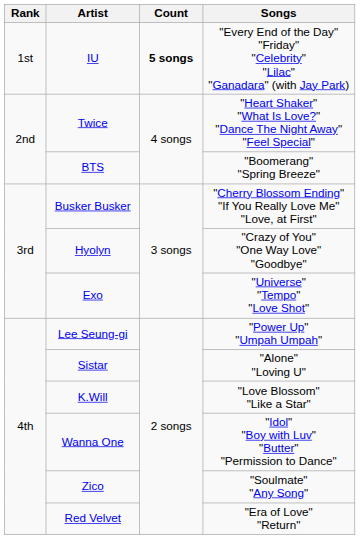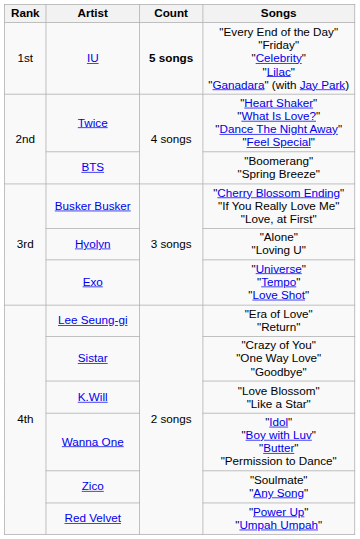 <table class="wikitable" style="text-align: center;">
 <tr>
 <th width="50">Rank</th>
 <th width="120">Artist</th>
 <th width="80">Count</th>
 <th width="200">Songs</th>
 </tr>
 <tr>
 <td>1st</td>
 <td><a href='#'>IU</a></td>
 <td><strong>5 songs</strong></td>
 <td>"Every End of the Day"<br>"Friday"<br>"<a href='#'>Celebrity</a>"<br>"<a href='#'>Lilac</a>"<br>"<a href='#'>Ganadara</a>" (with <a href='#'>Jay Park</a>)</td>
 </tr>
 <tr>
 <td rowspan="2">2nd</td>
 <td><a href='#'>Twice</a></td>
 <td rowspan="2">4 songs</td>
 <td>"<a href='#'>Heart Shaker</a>"<br>"<a href='#'>What Is Love?</a>"<br>"<a href='#'>Dance The Night Away</a>"<br>"<a href='#'>Feel Special</a>"</td>
 </tr>
 <tr>
 <td><a href='#'>BTS</a></td>
 <td>"Boomerang"<br>"Spring Breeze"</td>
 </tr>
 <tr>
 <td rowspan="3">3rd</td>
 <td><a href='#'>Busker Busker</a></td>
 <td rowspan="3">3 songs</td>
 <td>"<a href='#'>Cherry Blossom Ending</a>"<br>"If You Really Love Me"<br>"Love, at First"</td>
 </tr>
 <tr>
 <td><a href='#'>Hyolyn</a></td>
-<td>"Crazy of You"<br>"One Way Love"<br>"Goodbye"</td>
+<td>"Alone"<br>"Loving U"</td>
 </tr>
 <tr>
 <td><a href='#'>Exo</a></td>
 <td>"<a href='#'>Universe</a>"<br>"<a href='#'>Tempo</a>"<br>"<a href='#'>Love Shot</a>"</td>
 </tr>
 <tr>
 <td rowspan="6">4th</td>
 <td><a href='#'>Lee Seung-gi</a></td>
 <td rowspan="6">2 songs</td>
-<td>"<a href='#'>Power Up</a>"<br>"<a href='#'>Umpah Umpah</a>"</td>
+<td>"Era of Love"<br>"Return"</td>
 </tr>
 <tr>
 <td><a href='#'>Sistar</a></td>
-<td>"Alone"<br>"Loving U"</td>
+<td>"Crazy of You"<br>"One Way Love"<br>"Goodbye"</td>
 </tr>
 <tr>
 <td><a href='#'>K.Will</a></td>
 <td>"Love Blossom"<br>"Like a Star"</td>
 </tr>
 <tr>
 <td><a href='#'>Wanna One</a></td>
 <td>"<a href='#'>Idol</a>"<br>"<a href='#'>Boy with Luv</a>"<br>"<a href='#'>Butter</a>"<br>"Permission to Dance"</td>
 </tr>
 <tr>
 <td><a href='#'>Zico</a></td>
 <td>"Soulmate"<br>"<a href='#'>Any Song</a>"</td>
 </tr>
 <tr>
 <td><a href='#'>Red Velvet</a></td>
-<td>"Era of Love"<br>"Return"</td>
+<td>"<a href='#'>Power Up</a>"<br>"<a href='#'>Umpah Umpah</a>"</td>
 </tr>
 </table>
